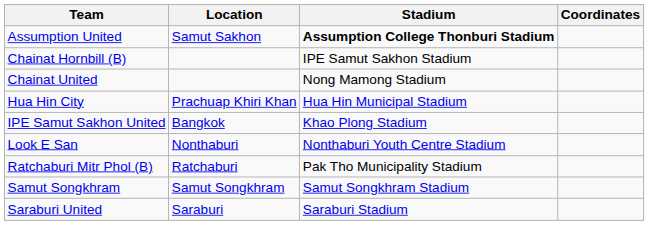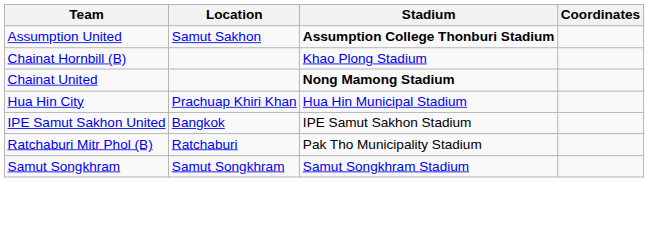 <table class="wikitable sortable">
 <tr>
 <th>Team</th>
 <th>Location</th>
 <th>Stadium</th>
 <th>Coordinates</th>
 </tr>
 <tr>
 <td><a href='#'>Assumption United</a></td>
 <td><a href='#'>Samut Sakhon</a> </td>
 <td><strong>Assumption College Thonburi Stadium</strong></td>
 <td></td>
 </tr>
 <tr>
 <td><a href='#'>Chainat Hornbill (B)</a></td>
 <td></td>
-<td>IPE Samut Sakhon Stadium</td>
+<td><a href='#'>Khao Plong Stadium</a></td>
 <td></td>
 </tr>
 <tr>
 <td><a href='#'>Chainat United</a></td>
 <td></td>
-<td>Nong Mamong Stadium</td>
+<td><strong>Nong Mamong Stadium</strong></td>
 <td></td>
 </tr>
 <tr>
 <td><a href='#'>Hua Hin City</a></td>
 <td><a href='#'>Prachuap Khiri Khan</a> </td>
 <td><a href='#'>Hua Hin Municipal Stadium</a></td>
 <td></td>
 </tr>
 <tr>
 <td><a href='#'>IPE Samut Sakhon United</a></td>
 <td><a href='#'>Bangkok</a> </td>
-<td><a href='#'>Khao Plong Stadium</a></td>
-<td></td>
-</tr>
-<tr>
-<td><a href='#'>Look E San</a></td>
-<td><a href='#'>Nonthaburi</a> </td>
-<td><a href='#'>Nonthaburi Youth Centre Stadium</a></td>
+<td>IPE Samut Sakhon Stadium</td>
 <td></td>
 </tr>
 <tr>
 <td><a href='#'>Ratchaburi Mitr Phol (B)</a></td>
 <td><a href='#'>Ratchaburi</a> </td>
 <td>Pak Tho Municipality Stadium</td>
 <td></td>
 </tr>
 <tr>
 <td><a href='#'>Samut Songkhram</a></td>
 <td><a href='#'>Samut Songkhram</a> </td>
 <td><a href='#'>Samut Songkhram Stadium</a></td>
 <td></td>
 </tr>
-<tr>
-<td><a href='#'>Saraburi United</a></td>
-<td><a href='#'>Saraburi</a> </td>
-<td><a href='#'>Saraburi Stadium</a></td>
-<td></td>
-</tr>
 </table>
